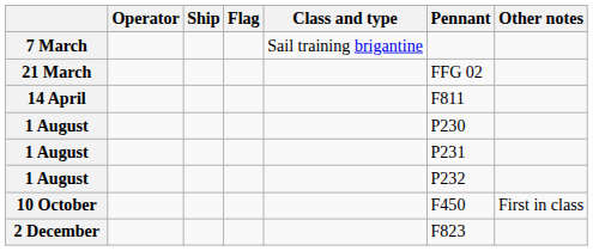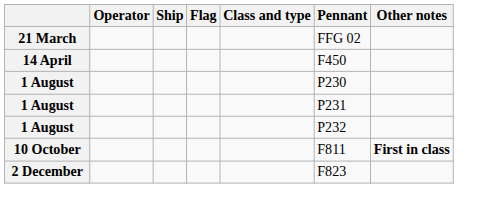 <table class="wikitable">
 <tr>
 <th width="90"></th>
 <th>Operator</th>
 <th>Ship</th>
 <th>Flag</th>
 <th>Class and type</th>
 <th>Pennant</th>
 <th>Other notes</th>
-</tr>
-<tr ---->
-<th>7 March</th>
-<td></td>
-<td><strong></strong></td>
-<td></td>
-<td>Sail training <a href='#'>brigantine</a></td>
-<td></td>
-<td></td>
 </tr>
 <tr ---->
 <th>21 March</th>
 <td></td>
 <td><strong></strong></td>
 <td></td>
 <td></td>
 <td>FFG 02</td>
 <td></td>
 </tr>
 <tr ---->
 <th>14 April</th>
 <td></td>
 <td><strong></strong></td>
 <td></td>
 <td></td>
-<td>F811</td>
+<td>F450</td>
 <td></td>
 </tr>
 <tr ---->
 <th>1 August</th>
 <td></td>
 <td><strong></strong></td>
 <td></td>
 <td></td>
 <td>P230</td>
 <td></td>
 </tr>
 <tr ---->
 <th>1 August</th>
 <td></td>
 <td><strong></strong></td>
 <td></td>
 <td></td>
 <td>P231</td>
 <td></td>
 </tr>
 <tr ---->
 <th>1 August</th>
 <td></td>
 <td><strong></strong></td>
 <td></td>
 <td></td>
 <td>P232</td>
 <td></td>
 </tr>
 <tr ---->
 <th>10 October</th>
 <td></td>
 <td><strong></strong></td>
 <td></td>
 <td></td>
-<td>F450</td>
-<td>First in class</td>
+<td>F811</td>
+<td><strong>First in class</strong></td>
 </tr>
 <tr ---->
 <th>2 December</th>
 <td></td>
 <td><strong></strong></td>
 <td></td>
 <td></td>
 <td>F823</td>
 <td></td>
 </tr>
 </table>
